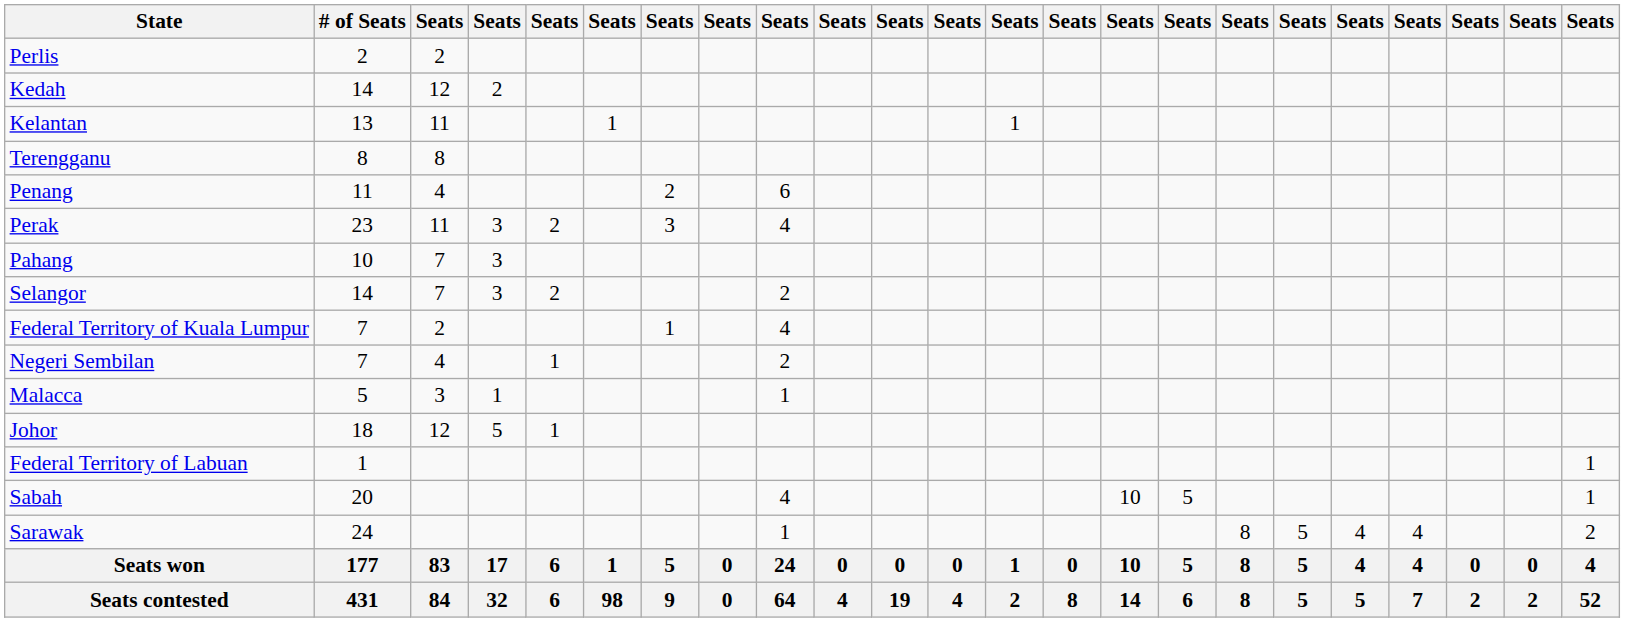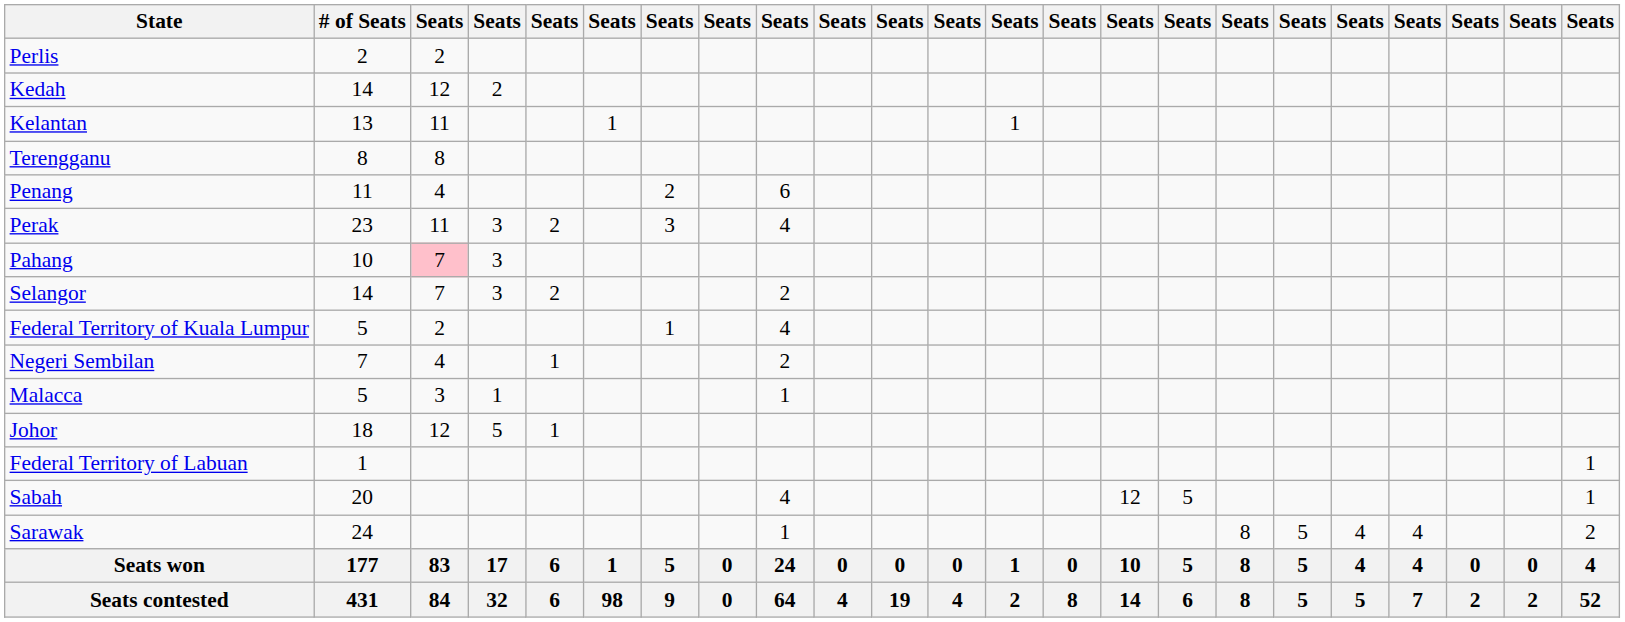 <table class="wikitable sortable" style="text-align:center">
 <tr>
 <th>State</th>
 <th># of Seats</th>
 <th> Seats</th>
 <th> Seats</th>
 <th> Seats</th>
 <th> Seats</th>
 <th> Seats</th>
 <th> Seats</th>
 <th> Seats</th>
 <th> Seats</th>
 <th> Seats</th>
 <th> Seats</th>
 <th> Seats</th>
 <th> Seats</th>
 <th> Seats</th>
 <th> Seats</th>
 <th> Seats</th>
 <th> Seats</th>
 <th> Seats</th>
 <th> Seats</th>
 <th> Seats</th>
 <th> Seats</th>
 <th> Seats</th>
 </tr>
 <tr>
 <td style="text-align:left"> <a href='#'>Perlis</a></td>
 <td>2</td>
 <td>2</td>
 <td></td>
 <td></td>
 <td></td>
 <td></td>
 <td></td>
 <td></td>
 <td></td>
 <td></td>
 <td></td>
 <td></td>
 <td></td>
 <td></td>
 <td></td>
 <td></td>
 <td></td>
 <td></td>
 <td></td>
 <td></td>
 <td></td>
 <td></td>
 </tr>
 <tr>
 <td style="text-align:left"> <a href='#'>Kedah</a></td>
 <td>14</td>
 <td>12</td>
 <td>2</td>
 <td></td>
 <td></td>
 <td></td>
 <td></td>
 <td></td>
 <td></td>
 <td></td>
 <td></td>
 <td></td>
 <td></td>
 <td></td>
 <td></td>
 <td></td>
 <td></td>
 <td></td>
 <td></td>
 <td></td>
 <td></td>
 <td></td>
 </tr>
 <tr>
 <td style="text-align:left"> <a href='#'>Kelantan</a></td>
 <td>13</td>
 <td>11</td>
 <td></td>
 <td></td>
 <td>1</td>
 <td></td>
 <td></td>
 <td></td>
 <td></td>
 <td></td>
 <td></td>
 <td>1</td>
 <td></td>
 <td></td>
 <td></td>
 <td></td>
 <td></td>
 <td></td>
 <td></td>
 <td></td>
 <td></td>
 <td></td>
 </tr>
 <tr>
 <td style="text-align:left"> <a href='#'>Terengganu</a></td>
 <td>8</td>
 <td>8</td>
 <td></td>
 <td></td>
 <td></td>
 <td></td>
 <td></td>
 <td></td>
 <td></td>
 <td></td>
 <td></td>
 <td></td>
 <td></td>
 <td></td>
 <td></td>
 <td></td>
 <td></td>
 <td></td>
 <td></td>
 <td></td>
 <td></td>
 <td></td>
 </tr>
 <tr>
 <td style="text-align:left"> <a href='#'>Penang</a></td>
 <td>11</td>
 <td>4</td>
 <td></td>
 <td></td>
 <td></td>
 <td>2</td>
 <td></td>
 <td>6</td>
 <td></td>
 <td></td>
 <td></td>
 <td></td>
 <td></td>
 <td></td>
 <td></td>
 <td></td>
 <td></td>
 <td></td>
 <td></td>
 <td></td>
 <td></td>
 <td></td>
 </tr>
 <tr>
 <td style="text-align:left"> <a href='#'>Perak</a></td>
 <td>23</td>
 <td>11</td>
 <td>3</td>
 <td>2</td>
 <td></td>
 <td>3</td>
 <td></td>
 <td>4</td>
 <td></td>
 <td></td>
 <td></td>
 <td></td>
 <td></td>
 <td></td>
 <td></td>
 <td></td>
 <td></td>
 <td></td>
 <td></td>
 <td></td>
 <td></td>
 <td></td>
 </tr>
 <tr>
 <td style="text-align:left"> <a href='#'>Pahang</a></td>
 <td>10</td>
-<td>7</td>
+<td style="background: pink;">7</td>
 <td>3</td>
 <td></td>
 <td></td>
 <td></td>
 <td></td>
 <td></td>
 <td></td>
 <td></td>
 <td></td>
 <td></td>
 <td></td>
 <td></td>
 <td></td>
 <td></td>
 <td></td>
 <td></td>
 <td></td>
 <td></td>
 <td></td>
 <td></td>
 </tr>
 <tr>
 <td style="text-align:left"> <a href='#'>Selangor</a></td>
 <td>14</td>
 <td>7</td>
 <td>3</td>
 <td>2</td>
 <td></td>
 <td></td>
 <td></td>
 <td>2</td>
 <td></td>
 <td></td>
 <td></td>
 <td></td>
 <td></td>
 <td></td>
 <td></td>
 <td></td>
 <td></td>
 <td></td>
 <td></td>
 <td></td>
 <td></td>
 <td></td>
 </tr>
 <tr>
 <td style="text-align:left"> <a href='#'>Federal Territory of Kuala Lumpur</a></td>
-<td>7</td>
+<td>5</td>
 <td>2</td>
 <td></td>
 <td></td>
 <td></td>
 <td>1</td>
 <td></td>
 <td>4</td>
 <td></td>
 <td></td>
 <td></td>
 <td></td>
 <td></td>
 <td></td>
 <td></td>
 <td></td>
 <td></td>
 <td></td>
 <td></td>
 <td></td>
 <td></td>
 <td></td>
 </tr>
 <tr>
 <td style="text-align:left"> <a href='#'>Negeri Sembilan</a></td>
 <td>7</td>
 <td>4</td>
 <td></td>
 <td>1</td>
 <td></td>
 <td></td>
 <td></td>
 <td>2</td>
 <td></td>
 <td></td>
 <td></td>
 <td></td>
 <td></td>
 <td></td>
 <td></td>
 <td></td>
 <td></td>
 <td></td>
 <td></td>
 <td></td>
 <td></td>
 <td></td>
 </tr>
 <tr>
 <td style="text-align:left"> <a href='#'>Malacca</a></td>
 <td>5</td>
 <td>3</td>
 <td>1</td>
 <td></td>
 <td></td>
 <td></td>
 <td></td>
 <td>1</td>
 <td></td>
 <td></td>
 <td></td>
 <td></td>
 <td></td>
 <td></td>
 <td></td>
 <td></td>
 <td></td>
 <td></td>
 <td></td>
 <td></td>
 <td></td>
 <td></td>
 </tr>
 <tr>
 <td style="text-align:left"> <a href='#'>Johor</a></td>
 <td>18</td>
 <td>12</td>
 <td>5</td>
 <td>1</td>
 <td></td>
 <td></td>
 <td></td>
 <td></td>
 <td></td>
 <td></td>
 <td></td>
 <td></td>
 <td></td>
 <td></td>
 <td></td>
 <td></td>
 <td></td>
 <td></td>
 <td></td>
 <td></td>
 <td></td>
 <td></td>
 </tr>
 <tr>
 <td style="text-align:left"> <a href='#'>Federal Territory of Labuan</a></td>
 <td>1</td>
 <td></td>
 <td></td>
 <td></td>
 <td></td>
 <td></td>
 <td></td>
 <td></td>
 <td></td>
 <td></td>
 <td></td>
 <td></td>
 <td></td>
 <td></td>
 <td></td>
 <td></td>
 <td></td>
 <td></td>
 <td></td>
 <td></td>
 <td></td>
 <td>1</td>
 </tr>
 <tr>
 <td style="text-align:left"> <a href='#'>Sabah</a></td>
 <td>20</td>
 <td></td>
 <td></td>
 <td></td>
 <td></td>
 <td></td>
 <td></td>
 <td>4</td>
 <td></td>
 <td></td>
 <td></td>
 <td></td>
 <td></td>
-<td>10</td>
+<td>12</td>
 <td>5</td>
 <td></td>
 <td></td>
 <td></td>
 <td></td>
 <td></td>
 <td></td>
 <td>1</td>
 </tr>
 <tr>
 <td style="text-align:left"> <a href='#'>Sarawak</a></td>
 <td>24</td>
 <td></td>
 <td></td>
 <td></td>
 <td></td>
 <td></td>
 <td></td>
 <td>1</td>
 <td></td>
 <td></td>
 <td></td>
 <td></td>
 <td></td>
 <td></td>
 <td></td>
 <td>8</td>
 <td>5</td>
 <td>4</td>
 <td>4</td>
 <td></td>
 <td></td>
 <td>2</td>
 </tr>
 <tr class="sortbottom" style="background:lightgrey;">
 <th>Seats won</th>
 <th>177</th>
 <th>83</th>
 <th>17</th>
 <th>6</th>
 <th>1</th>
 <th>5</th>
 <th>0</th>
 <th>24</th>
 <th>0</th>
 <th>0</th>
 <th>0</th>
 <th>1</th>
 <th>0</th>
 <th>10</th>
 <th>5</th>
 <th>8</th>
 <th>5</th>
 <th>4</th>
 <th>4</th>
 <th>0</th>
 <th>0</th>
 <th>4</th>
 </tr>
 <tr>
 <th>Seats contested</th>
 <th>431</th>
 <th>84</th>
 <th>32</th>
 <th>6</th>
 <th>98</th>
 <th>9</th>
 <th>0</th>
 <th>64</th>
 <th>4</th>
 <th>19</th>
 <th>4</th>
 <th>2</th>
 <th>8</th>
 <th>14</th>
 <th>6</th>
 <th>8</th>
 <th>5</th>
 <th>5</th>
 <th>7</th>
 <th>2</th>
 <th>2</th>
 <th>52</th>
 </tr>
 </table>
